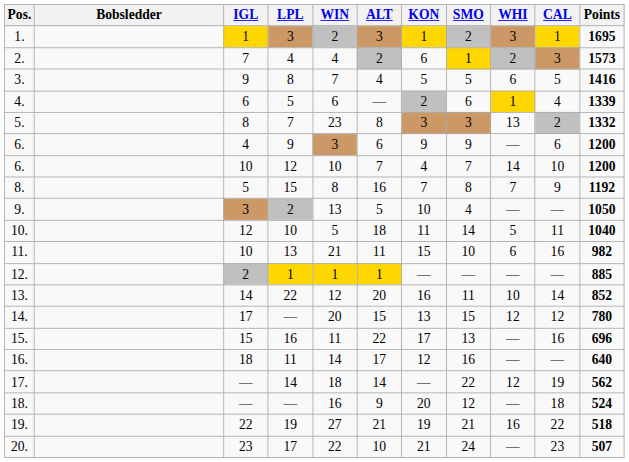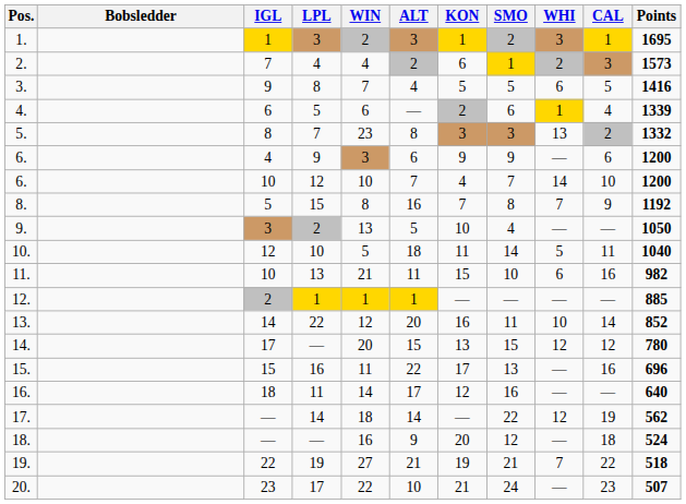 <table class=wikitable bgcolor="#f7f8ff" cellpadding="3" cellspacing="0" border="1" style="text-align:center; border: grey solid 1px; border-collapse: collapse;">
 <tr bgcolor="#CCCCCC">
 <th width="10">Pos.</th>
 <th width="215">Bobsledder</th>
 <th width="45"><a href='#'>IGL</a></th>
 <th width="45"><a href='#'>LPL</a></th>
 <th width="45"><a href='#'>WIN</a></th>
 <th width="45"><a href='#'>ALT</a></th>
 <th width="45"><a href='#'>KON</a></th>
 <th width="45"><a href='#'>SMO</a></th>
 <th width="45"><a href='#'>WHI</a></th>
 <th width="45"><a href='#'>CAL</a></th>
 <th width="45">Points</th>
 </tr>
 <tr>
 <td>1.</td>
 <td align="left"></td>
 <td bgcolor="gold">1</td>
 <td bgcolor="cc9966">3</td>
 <td bgcolor="silver">2</td>
 <td bgcolor="cc9966">3</td>
 <td bgcolor="gold">1</td>
 <td bgcolor="silver">2</td>
 <td bgcolor="cc9966">3</td>
 <td bgcolor="gold">1</td>
 <td><strong>1695</strong></td>
 </tr>
 <tr>
 <td>2.</td>
 <td align="left"></td>
 <td>7</td>
 <td>4</td>
 <td>4</td>
 <td bgcolor="silver">2</td>
 <td>6</td>
 <td bgcolor="gold">1</td>
 <td bgcolor="silver">2</td>
 <td bgcolor="cc9966">3</td>
 <td><strong>1573</strong></td>
 </tr>
 <tr>
 <td>3.</td>
 <td align="left"></td>
 <td>9</td>
 <td>8</td>
 <td>7</td>
 <td>4</td>
 <td>5</td>
 <td>5</td>
 <td>6</td>
 <td>5</td>
 <td><strong>1416</strong></td>
 </tr>
 <tr>
 <td>4.</td>
 <td align="left"></td>
 <td>6</td>
 <td>5</td>
 <td>6</td>
 <td>—</td>
 <td bgcolor="silver">2</td>
 <td>6</td>
 <td bgcolor="gold">1</td>
 <td>4</td>
 <td><strong>1339</strong></td>
 </tr>
 <tr>
 <td>5.</td>
 <td align="left"></td>
 <td>8</td>
 <td>7</td>
 <td>23</td>
 <td>8</td>
 <td bgcolor="cc9966">3</td>
 <td bgcolor="cc9966">3</td>
 <td>13</td>
 <td bgcolor="silver">2</td>
 <td><strong>1332</strong></td>
 </tr>
 <tr>
 <td>6.</td>
 <td align="left"></td>
 <td>4</td>
 <td>9</td>
 <td bgcolor="cc9966">3</td>
 <td>6</td>
 <td>9</td>
 <td>9</td>
 <td>—</td>
 <td>6</td>
 <td><strong>1200</strong></td>
 </tr>
 <tr>
 <td>6.</td>
 <td align="left"></td>
 <td>10</td>
 <td>12</td>
 <td>10</td>
 <td>7</td>
 <td>4</td>
 <td>7</td>
 <td>14</td>
 <td>10</td>
 <td><strong>1200</strong></td>
 </tr>
 <tr>
 <td>8.</td>
 <td align="left"></td>
 <td>5</td>
 <td>15</td>
 <td>8</td>
 <td>16</td>
 <td>7</td>
 <td>8</td>
 <td>7</td>
 <td>9</td>
 <td><strong>1192</strong></td>
 </tr>
 <tr>
 <td>9.</td>
 <td align="left"></td>
 <td bgcolor="cc9966">3</td>
 <td bgcolor="silver">2</td>
 <td>13</td>
 <td>5</td>
 <td>10</td>
 <td>4</td>
 <td>—</td>
 <td>—</td>
 <td><strong>1050</strong></td>
 </tr>
 <tr>
 <td>10.</td>
 <td align="left"></td>
 <td>12</td>
 <td>10</td>
 <td>5</td>
 <td>18</td>
 <td>11</td>
 <td>14</td>
 <td>5</td>
 <td>11</td>
 <td><strong>1040</strong></td>
 </tr>
 <tr>
 <td>11.</td>
 <td align="left"></td>
 <td>10</td>
 <td>13</td>
 <td>21</td>
 <td>11</td>
 <td>15</td>
 <td>10</td>
 <td>6</td>
 <td>16</td>
 <td><strong>982</strong></td>
 </tr>
 <tr>
 <td>12.</td>
 <td align="left"></td>
 <td bgcolor="silver">2</td>
 <td bgcolor="gold">1</td>
 <td bgcolor="gold">1</td>
 <td bgcolor="gold">1</td>
 <td>—</td>
 <td>—</td>
 <td>—</td>
 <td>—</td>
 <td><strong>885</strong></td>
 </tr>
 <tr>
 <td>13.</td>
 <td align="left"></td>
 <td>14</td>
 <td>22</td>
 <td>12</td>
 <td>20</td>
 <td>16</td>
 <td>11</td>
 <td>10</td>
 <td>14</td>
 <td><strong>852</strong></td>
 </tr>
 <tr>
 <td>14.</td>
 <td align="left"></td>
 <td>17</td>
 <td>—</td>
 <td>20</td>
 <td>15</td>
 <td>13</td>
 <td>15</td>
 <td>12</td>
 <td>12</td>
 <td><strong>780</strong></td>
 </tr>
 <tr>
 <td>15.</td>
 <td align="left"></td>
 <td>15</td>
 <td>16</td>
 <td>11</td>
 <td>22</td>
 <td>17</td>
 <td>13</td>
 <td>—</td>
 <td>16</td>
 <td><strong>696</strong></td>
 </tr>
 <tr>
 <td>16.</td>
 <td align="left"></td>
 <td>18</td>
 <td>11</td>
 <td>14</td>
 <td>17</td>
 <td>12</td>
 <td>16</td>
 <td>—</td>
 <td>—</td>
 <td><strong>640</strong></td>
 </tr>
 <tr>
 <td>17.</td>
 <td align="left"></td>
 <td>—</td>
 <td>14</td>
 <td>18</td>
 <td>14</td>
 <td>—</td>
 <td>22</td>
 <td>12</td>
 <td>19</td>
 <td><strong>562</strong></td>
 </tr>
 <tr>
 <td>18.</td>
 <td align="left"></td>
 <td>—</td>
 <td>—</td>
 <td>16</td>
 <td>9</td>
 <td>20</td>
 <td>12</td>
 <td>—</td>
 <td>18</td>
 <td><strong>524</strong></td>
 </tr>
 <tr>
 <td>19.</td>
 <td align="left"></td>
 <td>22</td>
 <td>19</td>
 <td>27</td>
 <td>21</td>
 <td>19</td>
 <td>21</td>
-<td>16</td>
+<td>7</td>
 <td>22</td>
 <td><strong>518</strong></td>
 </tr>
 <tr>
 <td>20.</td>
 <td align="left"></td>
 <td>23</td>
 <td>17</td>
 <td>22</td>
 <td>10</td>
 <td>21</td>
 <td>24</td>
 <td>—</td>
 <td>23</td>
 <td><strong>507</strong></td>
 </tr>
 </table>
